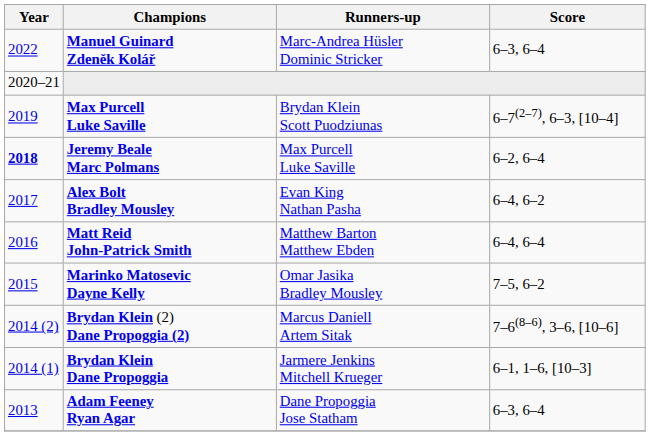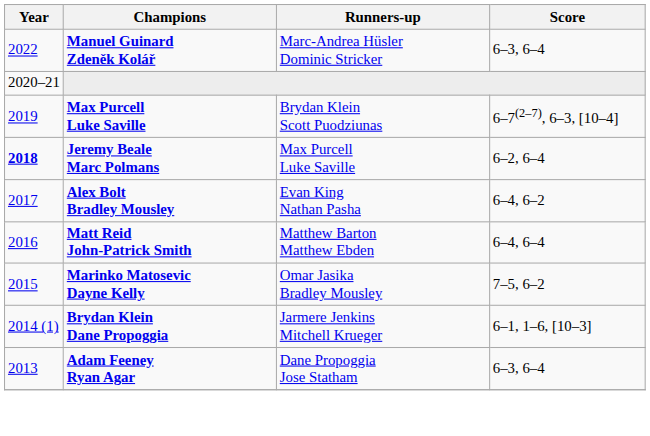 <table class="wikitable" style="font-size:90%">
 <tr>
 <th>Year</th>
 <th width="200">Champions</th>
 <th width="200">Runners-up</th>
 <th width="145">Score</th>
 </tr>
 <tr>
 <td><a href='#'>2022</a></td>
 <td> <strong><a href='#'>Manuel Guinard</a></strong><br> <strong><a href='#'>Zdeněk Kolář</a></strong></td>
 <td> <a href='#'>Marc-Andrea Hüsler</a><br> <a href='#'>Dominic Stricker</a></td>
 <td>6–3, 6–4</td>
 </tr>
 <tr>
 <td>2020–21</td>
 <td colspan=3 bgcolor="#ededed"></td>
 </tr>
 <tr>
 <td><a href='#'>2019</a></td>
 <td> <strong><a href='#'>Max Purcell</a></strong><br> <strong><a href='#'>Luke Saville</a></strong></td>
 <td> <a href='#'>Brydan Klein</a><br> <a href='#'>Scott Puodziunas</a></td>
 <td>6–7<sup>(2–7)</sup>, 6–3, [10–4]</td>
 </tr>
 <tr>
 <td><strong><a href='#'>2018</a></strong></td>
 <td> <strong><a href='#'>Jeremy Beale</a></strong><br> <strong><a href='#'>Marc Polmans</a></strong></td>
 <td> <a href='#'>Max Purcell</a><br> <a href='#'>Luke Saville</a></td>
 <td>6–2, 6–4</td>
 </tr>
 <tr>
 <td><a href='#'>2017</a></td>
 <td> <strong><a href='#'>Alex Bolt</a></strong><br> <strong><a href='#'>Bradley Mousley</a></strong></td>
 <td> <a href='#'>Evan King</a><br> <a href='#'>Nathan Pasha</a></td>
 <td>6–4, 6–2</td>
 </tr>
 <tr>
 <td><a href='#'>2016</a></td>
 <td> <strong><a href='#'>Matt Reid</a></strong><br> <strong><a href='#'>John-Patrick Smith</a></strong></td>
 <td> <a href='#'>Matthew Barton</a> <br>  <a href='#'>Matthew Ebden</a></td>
 <td>6–4, 6–4</td>
 </tr>
 <tr>
 <td><a href='#'>2015</a></td>
 <td> <strong><a href='#'>Marinko Matosevic</a></strong><br> <strong><a href='#'>Dayne Kelly</a></strong></td>
 <td> <a href='#'>Omar Jasika</a> <br> <a href='#'>Bradley Mousley</a></td>
 <td>7–5, 6–2</td>
 </tr>
 <tr>
-<td><a href='#'>2014 (2)</a></td>
-<td> <strong><a href='#'>Brydan Klein</a></strong> (2)<br> <strong><a href='#'>Dane Propoggia (2)</a></strong></td>
-<td> <a href='#'>Marcus Daniell</a> <br>  <a href='#'>Artem Sitak</a></td>
-<td>7–6<sup>(8–6)</sup>, 3–6, [10–6]</td>
-</tr>
-<tr>
 <td><a href='#'>2014 (1)</a></td>
 <td> <strong><a href='#'>Brydan Klein</a></strong> <br> <strong><a href='#'>Dane Propoggia</a></strong></td>
 <td> <a href='#'>Jarmere Jenkins</a> <br> <a href='#'>Mitchell Krueger</a></td>
 <td>6–1, 1–6, [10–3]</td>
 </tr>
 <tr>
 <td><a href='#'>2013</a></td>
 <td> <strong><a href='#'>Adam Feeney</a></strong><br> <strong><a href='#'>Ryan Agar</a></strong></td>
 <td> <a href='#'>Dane Propoggia</a> <br> <a href='#'>Jose Statham</a></td>
 <td>6–3, 6–4</td>
 </tr>
 <tr>
 </tr>
 </table>
